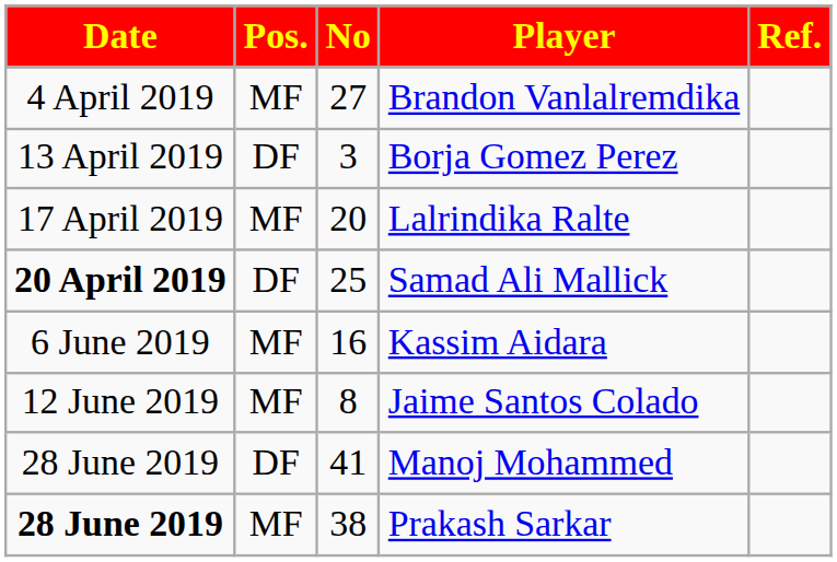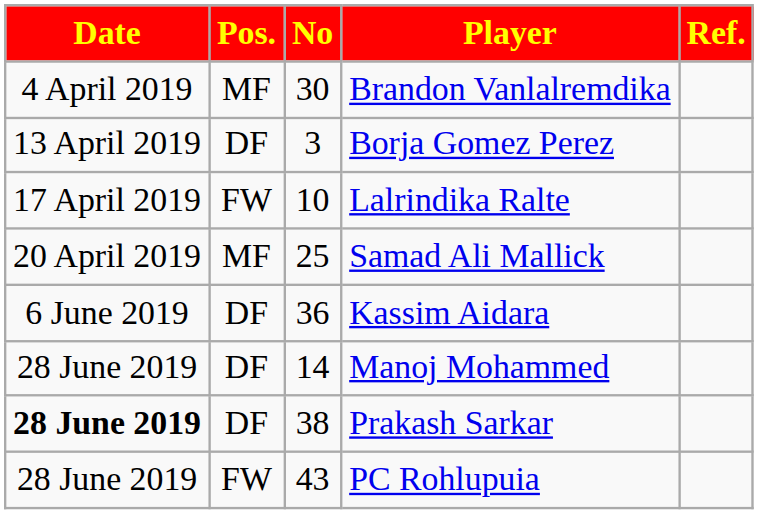 <table class="wikitable" style="text-align:center; font-size:90%;">
 <tr>
 <th style="background:#f00; color:#ff0; text-align:center;">Date</th>
 <th style="background:#f00; color:#ff0; text-align:center;">Pos.</th>
 <th style="background:#f00; color:#ff0; text-align:center;">No</th>
 <th style="background:#f00; color:#ff0; text-align:center;">Player</th>
 <th style="background:#f00; color:#ff0; text-align:center;">Ref.</th>
 </tr>
 <tr>
 <td>4 April 2019</td>
 <td>MF</td>
-<td>27</td>
+<td>30</td>
 <td style="text-align:left"> <a href='#'>Brandon Vanlalremdika</a></td>
 <td></td>
 </tr>
 <tr>
 <td>13 April 2019</td>
 <td>DF</td>
 <td>3</td>
 <td style="text-align:left"> <a href='#'>Borja Gomez Perez</a></td>
 <td></td>
 </tr>
 <tr>
 <td>17 April 2019</td>
-<td>MF</td>
-<td>20</td>
+<td>FW</td>
+<td>10</td>
 <td style="text-align:left"> <a href='#'>Lalrindika Ralte</a></td>
 <td></td>
 </tr>
 <tr>
-<td><strong>20 April 2019</strong></td>
-<td>DF</td>
+<td>20 April 2019</td>
+<td>MF</td>
 <td>25</td>
 <td style="text-align:left"> <a href='#'>Samad Ali Mallick</a></td>
 <td></td>
 </tr>
 <tr>
 <td>6 June 2019</td>
-<td>MF</td>
-<td>16</td>
+<td>DF</td>
+<td>36</td>
 <td style="text-align:left"> <a href='#'>Kassim Aidara</a></td>
-<td></td>
-</tr>
-<tr>
-<td>12 June 2019</td>
-<td>MF</td>
-<td>8</td>
-<td style="text-align:left"> <a href='#'>Jaime Santos Colado</a></td>
 <td></td>
 </tr>
 <tr>
 <td>28 June 2019</td>
 <td>DF</td>
-<td>41</td>
+<td>14</td>
 <td style="text-align:left"> <a href='#'>Manoj Mohammed</a></td>
 <td></td>
 </tr>
 <tr>
 <td><strong>28 June 2019</strong></td>
-<td>MF</td>
+<td>DF</td>
 <td>38</td>
 <td style="text-align:left"> <a href='#'>Prakash Sarkar</a></td>
 <td></td>
 </tr>
+<tr>
+<td>28 June 2019</td>
+<td>FW</td>
+<td>43</td>
+<td style="text-align:left"> <a href='#'>PC Rohlupuia</a></td>
+<td></td>
+</tr>
 </table>
